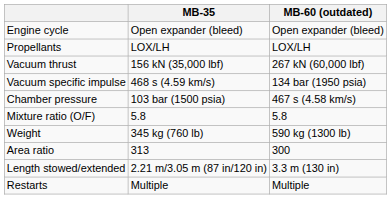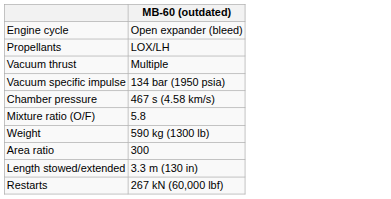 <table class="wikitable">
 <tr>
 <th></th>
-<th>MB-35</th>
 <th>MB-60 (outdated)</th>
 </tr>
 <tr>
 <td>Engine cycle</td>
 <td>Open expander (bleed)</td>
-<td>Open expander (bleed)</td>
 </tr>
 <tr>
 <td>Propellants</td>
 <td>LOX/LH</td>
-<td>LOX/LH</td>
 </tr>
 <tr>
 <td>Vacuum thrust</td>
-<td>156 kN (35,000 lbf)</td>
-<td>267 kN (60,000 lbf)</td>
+<td>Multiple</td>
 </tr>
 <tr>
 <td>Vacuum specific impulse</td>
-<td>468 s (4.59 km/s)</td>
 <td>134 bar (1950 psia)</td>
 </tr>
 <tr>
 <td>Chamber pressure</td>
-<td>103 bar (1500 psia)</td>
 <td>467 s (4.58 km/s)</td>
 </tr>
 <tr>
 <td>Mixture ratio (O/F)</td>
 <td>5.8</td>
-<td>5.8</td>
 </tr>
 <tr>
 <td>Weight</td>
-<td>345 kg (760 lb)</td>
 <td>590 kg (1300 lb)</td>
 </tr>
 <tr>
 <td>Area ratio</td>
-<td>313</td>
 <td>300</td>
 </tr>
 <tr>
 <td>Length stowed/extended</td>
-<td>2.21 m/3.05 m (87 in/120 in)</td>
 <td>3.3 m (130 in)</td>
 </tr>
 <tr>
 <td>Restarts</td>
-<td>Multiple</td>
-<td>Multiple</td>
+<td>267 kN (60,000 lbf)</td>
 </tr>
 </table>
